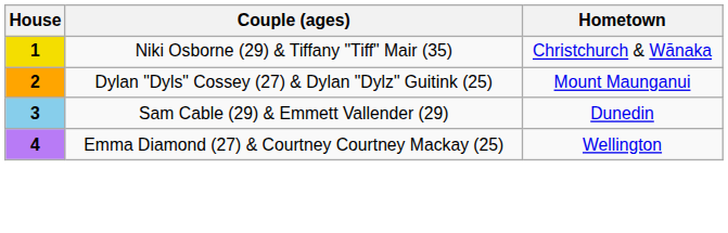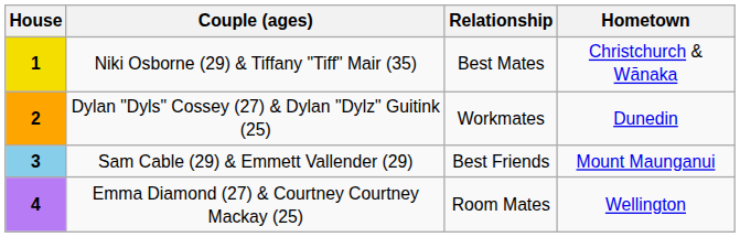 <table class="wikitable" style="text-align: center; font-size: 9pt; line-height:16px; width:40%">
 <tr valign="top">
 <th colspan="1">House</th>
 <th>Couple (ages)</th>
+<th>Relationship</th>
 <th>Hometown</th>
 </tr>
 <tr>
 <th style="width:2%;background:#f4de00; height:10px;">1</th>
 <td>Niki Osborne (29) & Tiffany "Tiff" Mair (35)</td>
+<td>Best Mates</td>
 <td><a href='#'>Christchurch</a> & <a href='#'>Wānaka</a></td>
 </tr>
 <tr>
 <th style="width:2%;background:Orange; height:10px;">2</th>
 <td>Dylan "Dyls" Cossey (27) & Dylan "Dylz" Guitink (25)</td>
-<td><a href='#'>Mount Maunganui</a></td>
+<td>Workmates</td>
+<td><a href='#'>Dunedin</a></td>
 </tr>
 <tr>
 <th style="width:2%;background:skyblue; height:10px;">3</th>
 <td>Sam Cable (29) & Emmett Vallender (29)</td>
-<td><a href='#'>Dunedin</a></td>
+<td>Best Friends</td>
+<td><a href='#'>Mount Maunganui</a></td>
 </tr>
 <tr>
 <th style="width:2%;background:#B87BF6; height:10px;">4</th>
 <td>Emma Diamond (27) & Courtney Courtney Mackay (25)</td>
+<td>Room Mates</td>
 <td><a href='#'>Wellington</a></td>
 </tr>
 </table>
